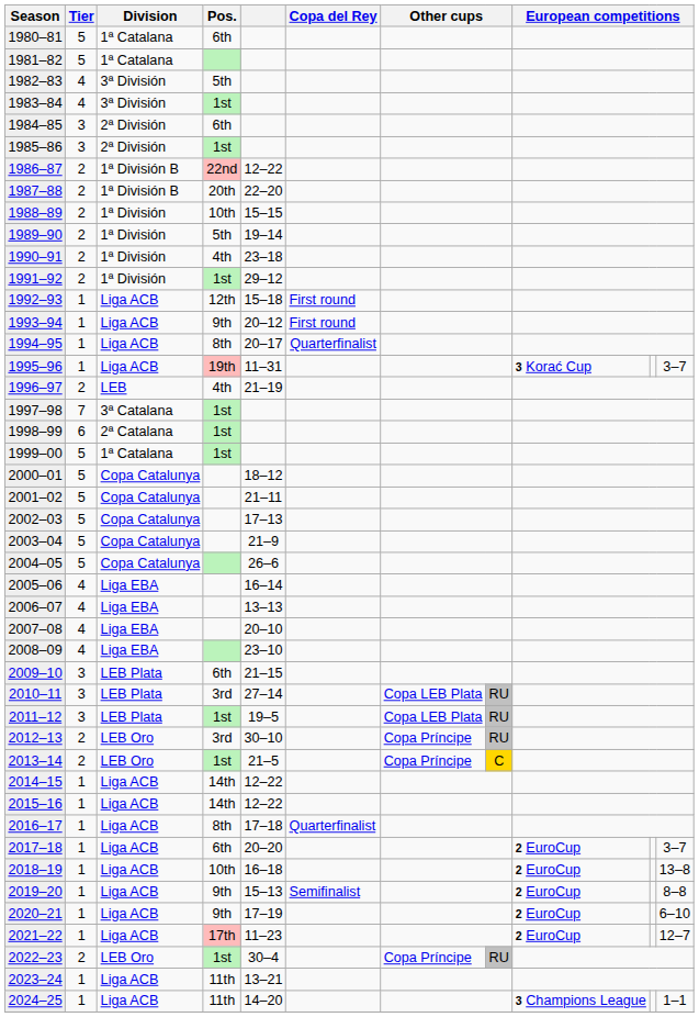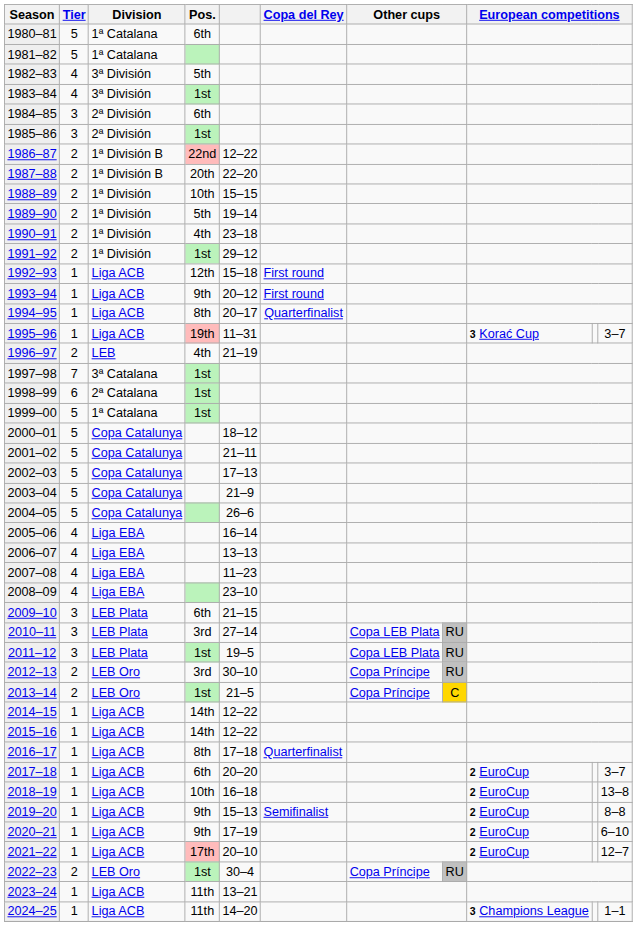 <table class="wikitable" style="font-size:85%; text-align:center">
 <tr>
 <th>Season</th>
 <th><a href='#'>Tier</a></th>
 <th>Division</th>
 <th>Pos.</th>
 <th></th>
 <th><a href='#'>Copa del Rey</a></th>
 <th colspan=2>Other cups</th>
 <th colspan=3><a href='#'>European competitions</a></th>
 </tr>
 <tr>
 <td style="background:#efefef;">1980–81</td>
 <td>5</td>
 <td align=left>1ª Catalana</td>
 <td>6th</td>
 <td></td>
 <td></td>
 <td colspan=2></td>
 <td colspan=3></td>
 </tr>
 <tr>
 <td style="background:#efefef;">1981–82</td>
 <td>5</td>
 <td align=left>1ª Catalana</td>
 <td bgcolor=#BBF3BB></td>
 <td></td>
 <td></td>
 <td colspan=2></td>
 <td colspan=3></td>
 </tr>
 <tr>
 <td style="background:#efefef;">1982–83</td>
 <td>4</td>
 <td align=left>3ª División</td>
 <td>5th</td>
 <td></td>
 <td></td>
 <td colspan=2></td>
 <td colspan=3></td>
 </tr>
 <tr>
 <td style="background:#efefef;">1983–84</td>
 <td>4</td>
 <td align=left>3ª División</td>
 <td bgcolor=#BBF3BB>1st</td>
 <td></td>
 <td></td>
 <td colspan=2></td>
 <td colspan=3></td>
 </tr>
 <tr>
 <td style="background:#efefef;">1984–85</td>
 <td>3</td>
 <td align=left>2ª División</td>
 <td>6th</td>
 <td></td>
 <td></td>
 <td colspan=2></td>
 <td colspan=3></td>
 </tr>
 <tr>
 <td style="background:#efefef;">1985–86</td>
 <td>3</td>
 <td align=left>2ª División</td>
 <td bgcolor=#BBF3BB>1st</td>
 <td></td>
 <td></td>
 <td colspan=2></td>
 <td colspan=3></td>
 </tr>
 <tr>
 <td style="background:#efefef;"><a href='#'>1986–87</a></td>
 <td>2</td>
 <td align=left>1ª División B</td>
 <td bgcolor=#FFBBBB>22nd</td>
 <td>12–22</td>
 <td></td>
 <td colspan=2></td>
 <td colspan=3></td>
 </tr>
 <tr>
 <td style="background:#efefef;"><a href='#'>1987–88</a></td>
 <td>2</td>
 <td align=left>1ª División B</td>
 <td>20th</td>
 <td>22–20</td>
 <td></td>
 <td colspan=2></td>
 <td colspan=3></td>
 </tr>
 <tr>
 <td style="background:#efefef;"><a href='#'>1988–89</a></td>
 <td>2</td>
 <td align=left>1ª División</td>
 <td>10th</td>
 <td>15–15</td>
 <td></td>
 <td colspan=2></td>
 <td colspan=3></td>
 </tr>
 <tr>
 <td style="background:#efefef;"><a href='#'>1989–90</a></td>
 <td>2</td>
 <td align=left>1ª División</td>
 <td>5th</td>
 <td>19–14</td>
 <td></td>
 <td colspan=2></td>
 <td colspan=3></td>
 </tr>
 <tr>
 <td style="background:#efefef;"><a href='#'>1990–91</a></td>
 <td>2</td>
 <td align=left>1ª División</td>
 <td>4th</td>
 <td>23–18</td>
 <td></td>
 <td colspan=2></td>
 <td colspan=3></td>
 </tr>
 <tr>
 <td style="background:#efefef;"><a href='#'>1991–92</a></td>
 <td>2</td>
 <td align=left>1ª División</td>
 <td bgcolor=#BBF3BB>1st</td>
 <td>29–12</td>
 <td></td>
 <td colspan=2></td>
 <td colspan=3></td>
 </tr>
 <tr>
 <td style="background:#efefef;"><a href='#'>1992–93</a></td>
 <td>1</td>
 <td align=left><a href='#'>Liga ACB</a></td>
 <td>12th</td>
 <td>15–18</td>
 <td align=left><a href='#'>First round</a></td>
 <td colspan=2></td>
 <td colspan=3></td>
 </tr>
 <tr>
 <td style="background:#efefef;"><a href='#'>1993–94</a></td>
 <td>1</td>
 <td align=left><a href='#'>Liga ACB</a></td>
 <td>9th</td>
 <td>20–12</td>
 <td align=left><a href='#'>First round</a></td>
 <td colspan=2></td>
 <td colspan=3></td>
 </tr>
 <tr>
 <td style="background:#efefef;"><a href='#'>1994–95</a></td>
 <td>1</td>
 <td align=left><a href='#'>Liga ACB</a></td>
 <td>8th</td>
 <td>20–17</td>
 <td><a href='#'>Quarterfinalist</a></td>
 <td colspan=2></td>
 <td colspan=3></td>
 </tr>
 <tr>
 <td style="background:#efefef;"><a href='#'>1995–96</a></td>
 <td>1</td>
 <td align=left><a href='#'>Liga ACB</a></td>
 <td bgcolor=#FFBBBB>19th</td>
 <td>11–31</td>
 <td></td>
 <td colspan=2></td>
 <td align=left><small><strong>3</strong></small> <a href='#'>Korać Cup</a></td>
 <td></td>
 <td>3–7</td>
 </tr>
 <tr>
 <td style="background:#efefef;"><a href='#'>1996–97</a></td>
 <td>2</td>
 <td align=left><a href='#'>LEB</a></td>
 <td>4th</td>
 <td>21–19</td>
 <td></td>
 <td colspan=2></td>
 <td colspan=3></td>
 </tr>
 <tr>
 <td style="background:#efefef;">1997–98</td>
 <td>7</td>
 <td align=left>3ª Catalana</td>
 <td bgcolor=#BBF3BB>1st</td>
 <td></td>
 <td></td>
 <td colspan=2></td>
 <td colspan=3></td>
 </tr>
 <tr>
 <td style="background:#efefef;">1998–99</td>
 <td>6</td>
 <td align=left>2ª Catalana</td>
 <td bgcolor=#BBF3BB>1st</td>
 <td></td>
 <td></td>
 <td colspan=2></td>
 <td colspan=3></td>
 </tr>
 <tr>
 <td style="background:#efefef;">1999–00</td>
 <td>5</td>
 <td align=left>1ª Catalana</td>
 <td bgcolor=#BBF3BB>1st</td>
 <td></td>
 <td></td>
 <td colspan=2></td>
 <td colspan=3></td>
 </tr>
 <tr>
 <td style="background:#efefef;">2000–01</td>
 <td>5</td>
 <td align=left><a href='#'>Copa Catalunya</a></td>
 <td></td>
 <td>18–12</td>
 <td></td>
 <td colspan=2></td>
 <td colspan=3></td>
 </tr>
 <tr>
 <td style="background:#efefef;">2001–02</td>
 <td>5</td>
 <td align=left><a href='#'>Copa Catalunya</a></td>
 <td></td>
 <td>21–11</td>
 <td></td>
 <td colspan=2></td>
 <td colspan=3></td>
 </tr>
 <tr>
 <td style="background:#efefef;">2002–03</td>
 <td>5</td>
 <td align=left><a href='#'>Copa Catalunya</a></td>
 <td></td>
 <td>17–13</td>
 <td></td>
 <td colspan=2></td>
 <td colspan=3></td>
 </tr>
 <tr>
 <td style="background:#efefef;">2003–04</td>
 <td>5</td>
 <td align=left><a href='#'>Copa Catalunya</a></td>
 <td></td>
 <td>21–9</td>
 <td></td>
 <td colspan=2></td>
 <td colspan=3></td>
 </tr>
 <tr>
 <td style="background:#efefef;">2004–05</td>
 <td>5</td>
 <td align=left><a href='#'>Copa Catalunya</a></td>
 <td bgcolor=#BBF3BB></td>
 <td>26–6</td>
 <td></td>
 <td colspan=2></td>
 <td colspan=3></td>
 </tr>
 <tr>
 <td style="background:#efefef;">2005–06</td>
 <td>4</td>
 <td align=left><a href='#'>Liga EBA</a></td>
 <td></td>
 <td>16–14</td>
 <td></td>
 <td colspan=2></td>
 <td colspan=3></td>
 </tr>
 <tr>
 <td style="background:#efefef;">2006–07</td>
 <td>4</td>
 <td align=left><a href='#'>Liga EBA</a></td>
 <td></td>
 <td>13–13</td>
 <td></td>
 <td colspan=2></td>
 <td colspan=3></td>
 </tr>
 <tr>
 <td style="background:#efefef;">2007–08</td>
 <td>4</td>
 <td align=left><a href='#'>Liga EBA</a></td>
 <td></td>
-<td>20–10</td>
+<td>11–23</td>
 <td></td>
 <td colspan=2></td>
 <td colspan=3></td>
 </tr>
 <tr>
 <td style="background:#efefef;">2008–09</td>
 <td>4</td>
 <td align=left><a href='#'>Liga EBA</a></td>
 <td bgcolor=#BBF3BB></td>
 <td>23–10</td>
 <td></td>
 <td colspan=2></td>
 <td colspan=3></td>
 </tr>
 <tr>
 <td style="background:#efefef;"><a href='#'>2009–10</a></td>
 <td>3</td>
 <td align=left><a href='#'>LEB Plata</a></td>
 <td>6th</td>
 <td>21–15</td>
 <td></td>
 <td colspan=2></td>
 <td colspan=3></td>
 </tr>
 <tr>
 <td style="background:#efefef;"><a href='#'>2010–11</a></td>
 <td>3</td>
 <td align=left><a href='#'>LEB Plata</a></td>
 <td>3rd</td>
 <td>27–14</td>
 <td></td>
 <td align=left><a href='#'>Copa LEB Plata</a></td>
 <td style="background:silver;">RU</td>
 <td colspan=3></td>
 </tr>
 <tr>
 <td style="background:#efefef;"><a href='#'>2011–12</a></td>
 <td>3</td>
 <td align=left><a href='#'>LEB Plata</a></td>
 <td bgcolor=#BBF3BB>1st</td>
 <td>19–5</td>
 <td></td>
 <td align=left><a href='#'>Copa LEB Plata</a></td>
 <td style="background:silver;">RU</td>
 <td colspan=3></td>
 </tr>
 <tr>
 <td style="background:#efefef;"><a href='#'>2012–13</a></td>
 <td>2</td>
 <td align=left><a href='#'>LEB Oro</a></td>
 <td>3rd</td>
 <td>30–10</td>
 <td></td>
 <td align=left><a href='#'>Copa Príncipe</a></td>
 <td style="background:silver;">RU</td>
 <td colspan=3></td>
 </tr>
 <tr>
 <td style="background:#efefef;"><a href='#'>2013–14</a></td>
 <td>2</td>
 <td align=left><a href='#'>LEB Oro</a></td>
 <td bgcolor=#BBF3BB>1st</td>
 <td>21–5</td>
 <td></td>
 <td align=left><a href='#'>Copa Príncipe</a></td>
 <td style="background:gold;">C</td>
 <td colspan=3></td>
 </tr>
 <tr>
 <td style="background:#efefef;"><a href='#'>2014–15</a></td>
 <td>1</td>
 <td align=left><a href='#'>Liga ACB</a></td>
 <td>14th</td>
 <td>12–22</td>
 <td></td>
 <td colspan=2></td>
 <td colspan=3></td>
 </tr>
 <tr>
 <td style="background:#efefef;"><a href='#'>2015–16</a></td>
 <td>1</td>
 <td align=left><a href='#'>Liga ACB</a></td>
 <td>14th</td>
 <td>12–22</td>
 <td></td>
 <td colspan=2></td>
 <td colspan=3></td>
 </tr>
 <tr>
 <td style="background:#efefef;"><a href='#'>2016–17</a></td>
 <td>1</td>
 <td align=left><a href='#'>Liga ACB</a></td>
 <td>8th</td>
 <td>17–18</td>
 <td align=left><a href='#'>Quarterfinalist</a></td>
 <td colspan=2></td>
 <td colspan=3></td>
 </tr>
 <tr>
 <td bgcolor=#efefef><a href='#'>2017–18</a></td>
 <td>1</td>
 <td align=left><a href='#'>Liga ACB</a></td>
 <td>6th</td>
 <td>20–20</td>
 <td></td>
 <td colspan=2></td>
 <td align=left><small><strong>2</strong></small> <a href='#'>EuroCup</a></td>
 <td></td>
 <td>3–7</td>
 </tr>
 <tr>
 <td bgcolor=#efefef><a href='#'>2018–19</a></td>
 <td>1</td>
 <td align=left><a href='#'>Liga ACB</a></td>
 <td>10th</td>
 <td>16–18</td>
 <td></td>
 <td colspan=2></td>
 <td align=left><small><strong>2</strong></small> <a href='#'>EuroCup</a></td>
 <td></td>
 <td>13–8</td>
 </tr>
 <tr>
 <td bgcolor=#efefef><a href='#'>2019–20</a></td>
 <td>1</td>
 <td align=left><a href='#'>Liga ACB</a></td>
 <td>9th</td>
 <td>15–13</td>
 <td align=left><a href='#'>Semifinalist</a></td>
 <td colspan=2></td>
 <td align=left><small><strong>2</strong></small> <a href='#'>EuroCup</a></td>
 <td></td>
 <td>8–8</td>
 </tr>
 <tr>
 <td bgcolor=#efefef><a href='#'>2020–21</a></td>
 <td>1</td>
 <td align=left><a href='#'>Liga ACB</a></td>
 <td>9th</td>
 <td>17–19</td>
 <td></td>
 <td colspan=2></td>
 <td align=left><small><strong>2</strong></small> <a href='#'>EuroCup</a></td>
 <td></td>
 <td>6–10</td>
 </tr>
 <tr>
 <td bgcolor=#efefef><a href='#'>2021–22</a></td>
 <td>1</td>
 <td align=left><a href='#'>Liga ACB</a></td>
 <td bgcolor=#FFBBBB>17th</td>
-<td>11–23</td>
+<td>20–10</td>
 <td></td>
 <td colspan=2></td>
 <td align=left><small><strong>2</strong></small> <a href='#'>EuroCup</a></td>
 <td></td>
 <td>12–7</td>
 </tr>
 <tr>
 <td style="background:#efefef;"><a href='#'>2022–23</a></td>
 <td>2</td>
 <td align=left><a href='#'>LEB Oro</a></td>
 <td bgcolor=#BBF3BB>1st</td>
 <td>30–4</td>
 <td></td>
 <td align=left><a href='#'>Copa Príncipe</a></td>
 <td style="background:silver;">RU</td>
 <td colspan=3></td>
 </tr>
 <tr>
 <td style="background:#efefef;"><a href='#'>2023–24</a></td>
 <td>1</td>
 <td align=left><a href='#'>Liga ACB</a></td>
 <td>11th</td>
 <td>13–21</td>
 <td></td>
 <td colspan=2></td>
 <td colspan=3></td>
 </tr>
 <tr>
 <td style="background:#efefef;"><a href='#'>2024–25</a></td>
 <td>1</td>
 <td align=left><a href='#'>Liga ACB</a></td>
 <td>11th</td>
 <td>14–20</td>
 <td></td>
 <td colspan=2></td>
 <td align=left><small><strong>3</strong></small> <a href='#'>Champions League</a></td>
 <td></td>
 <td>1–1</td>
 </tr>
 <tr>
 </tr>
 </table>
